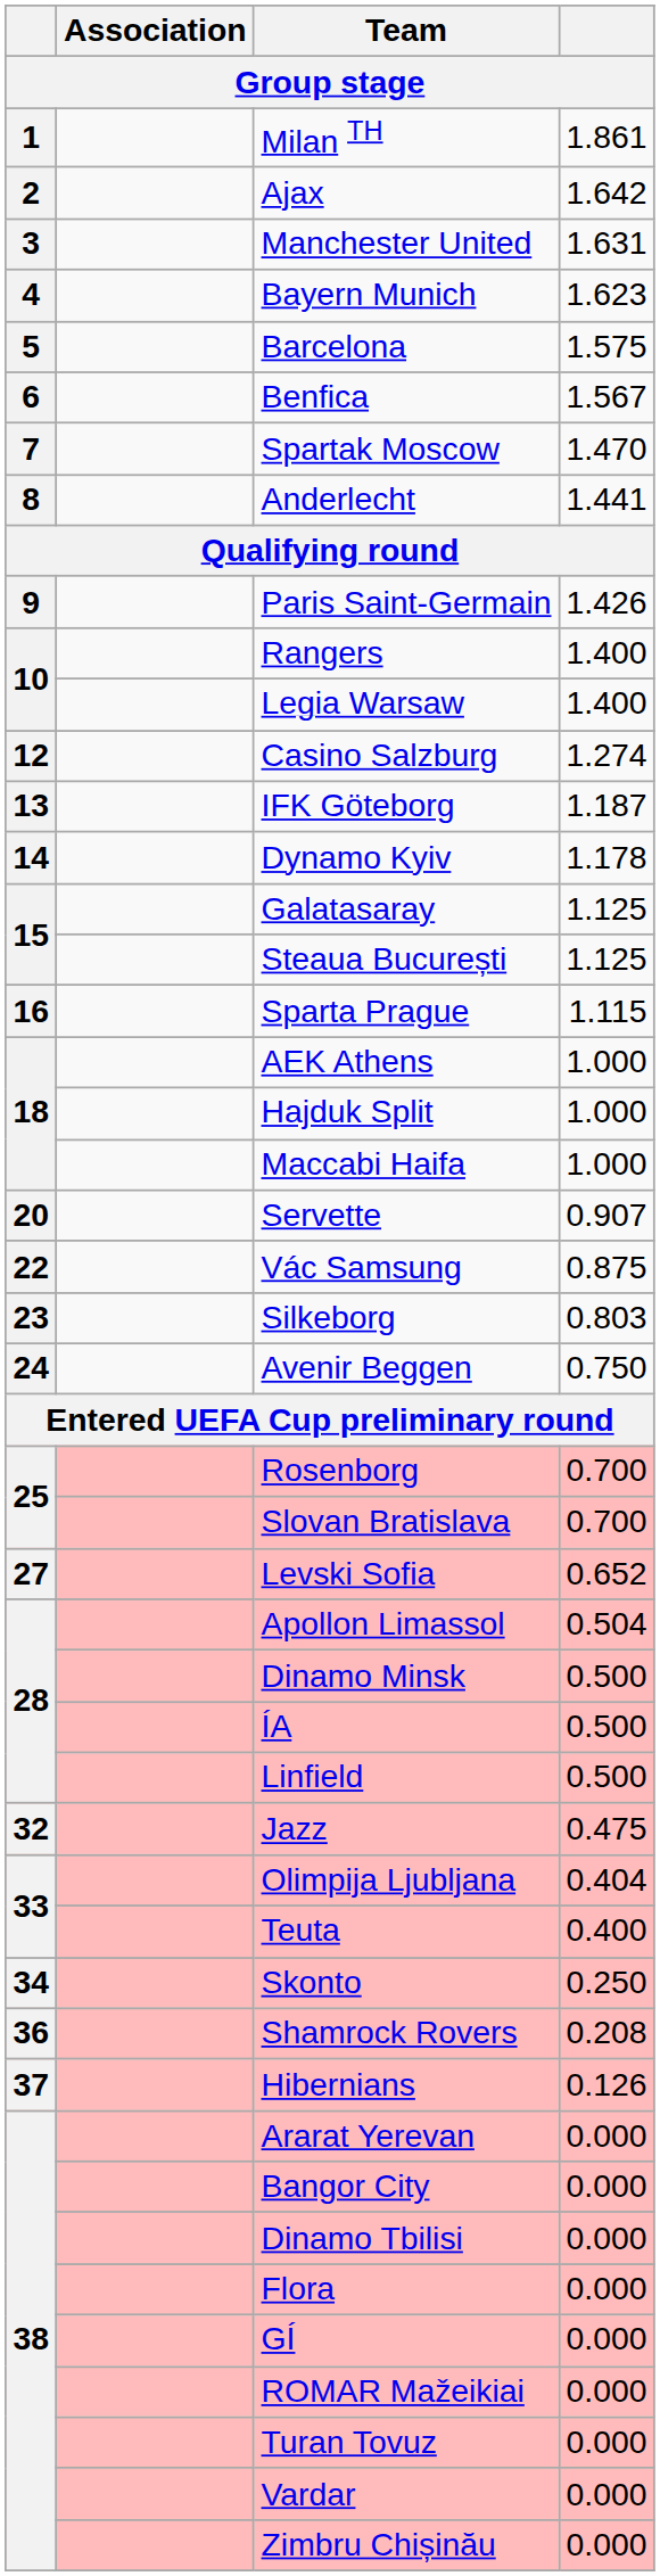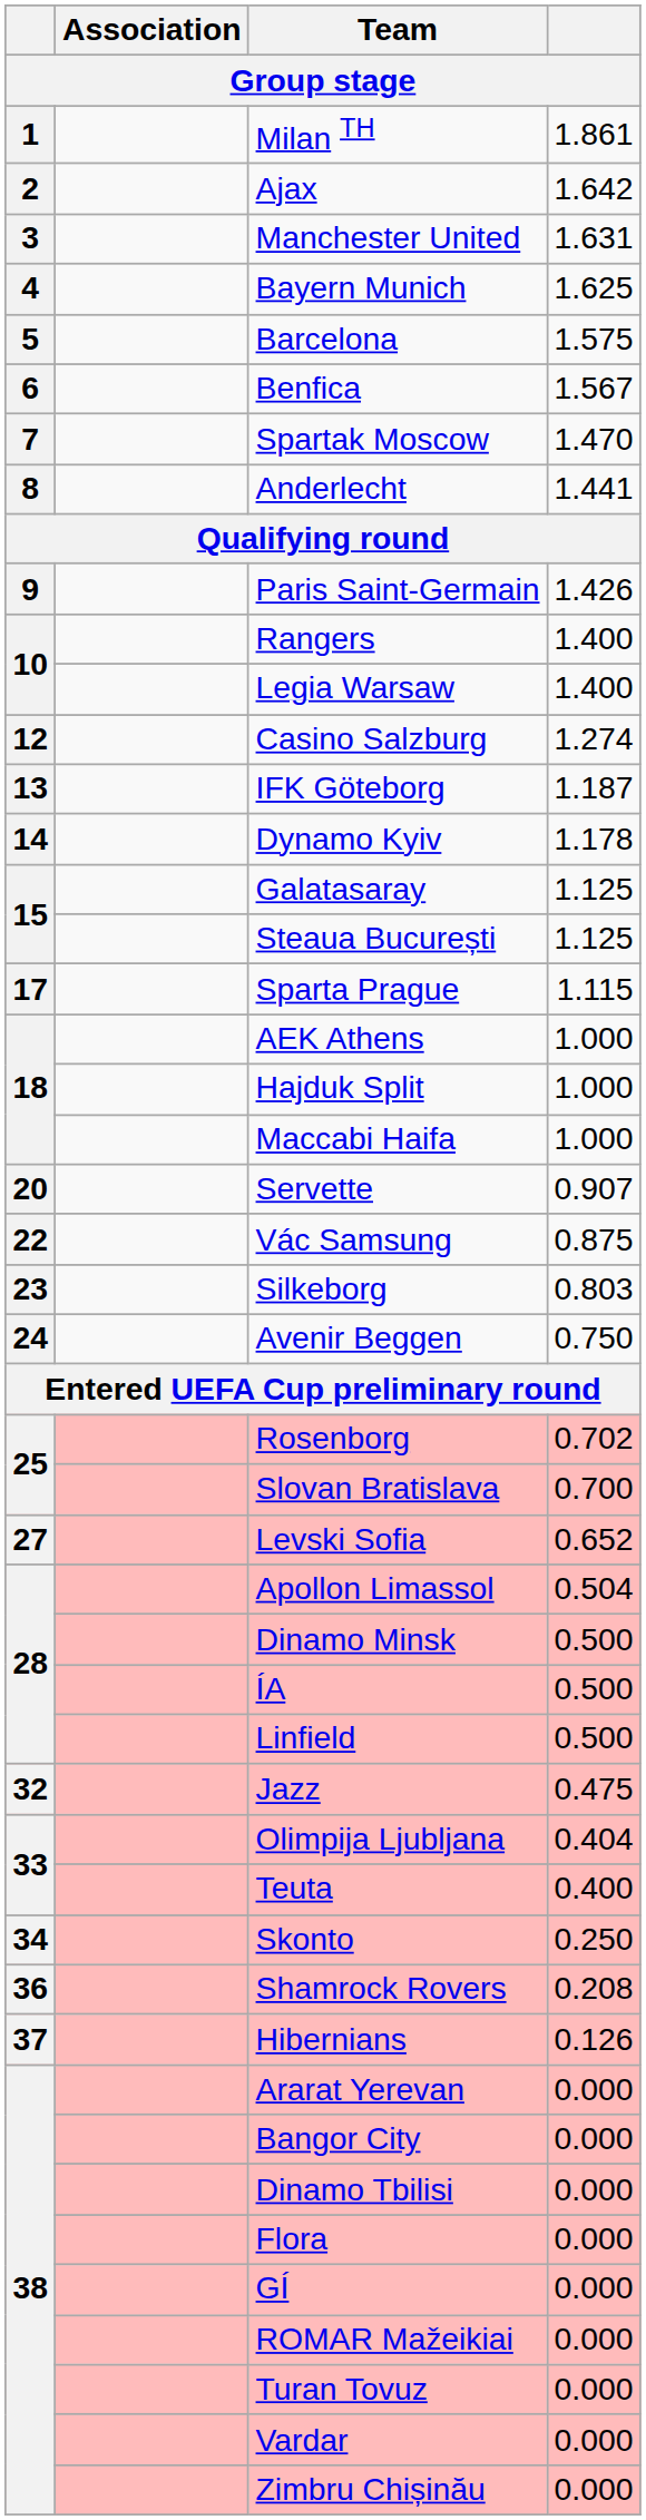 <table class="wikitable">
 <tr>
 <th></th>
 <th>Association</th>
 <th>Team</th>
 <th></th>
 </tr>
 <tr>
 <th colspan=4><a href='#'>Group stage</a></th>
 </tr>
 <tr>
 <th>1</th>
 <td></td>
 <td><a href='#'>Milan</a> <sup><a href='#'>TH</a></sup></td>
 <td align=right>1.861</td>
 </tr>
 <tr>
 <th>2</th>
 <td></td>
 <td><a href='#'>Ajax</a> </td>
 <td align=right>1.642</td>
 </tr>
 <tr>
 <th>3</th>
 <td></td>
 <td><a href='#'>Manchester United</a> </td>
 <td align=right>1.631</td>
 </tr>
 <tr>
 <th>4</th>
 <td></td>
 <td><a href='#'>Bayern Munich</a> </td>
-<td align=right>1.623</td>
+<td align=right>1.625</td>
 </tr>
 <tr>
 <th>5</th>
 <td></td>
 <td><a href='#'>Barcelona</a> </td>
 <td align=right>1.575</td>
 </tr>
 <tr>
 <th>6</th>
 <td></td>
 <td><a href='#'>Benfica</a> </td>
 <td align=right>1.567</td>
 </tr>
 <tr>
 <th>7</th>
 <td></td>
 <td><a href='#'>Spartak Moscow</a> </td>
 <td align=right>1.470</td>
 </tr>
 <tr>
 <th>8</th>
 <td></td>
 <td><a href='#'>Anderlecht</a> </td>
 <td align=right>1.441</td>
 </tr>
 <tr>
 <th colspan=4><a href='#'>Qualifying round</a></th>
 </tr>
 <tr>
 <th>9</th>
 <td></td>
 <td><a href='#'>Paris Saint-Germain</a> </td>
 <td align=right>1.426</td>
 </tr>
 <tr>
 <th rowspan=2>10</th>
 <td></td>
 <td><a href='#'>Rangers</a> </td>
 <td align=right>1.400</td>
 </tr>
 <tr>
 <td></td>
 <td><a href='#'>Legia Warsaw</a> </td>
 <td align=right>1.400</td>
 </tr>
 <tr>
 <th>12</th>
 <td></td>
 <td><a href='#'>Casino Salzburg</a> </td>
 <td align=right>1.274</td>
 </tr>
 <tr>
 <th>13</th>
 <td></td>
 <td><a href='#'>IFK Göteborg</a> </td>
 <td align=right>1.187</td>
 </tr>
 <tr>
 <th>14</th>
 <td></td>
 <td><a href='#'>Dynamo Kyiv</a> </td>
 <td align=right>1.178</td>
 </tr>
 <tr>
 <th rowspan=2>15</th>
 <td></td>
 <td><a href='#'>Galatasaray</a> </td>
 <td align=right>1.125</td>
 </tr>
 <tr>
 <td></td>
 <td><a href='#'>Steaua București</a> </td>
 <td align=right>1.125</td>
 </tr>
 <tr>
-<th>16</th>
+<th>17</th>
 <td></td>
 <td><a href='#'>Sparta Prague</a> </td>
 <td align=right>1.115</td>
 </tr>
 <tr>
 <th rowspan=3>18</th>
 <td></td>
 <td><a href='#'>AEK Athens</a> </td>
 <td align=right>1.000</td>
 </tr>
 <tr>
 <td></td>
 <td><a href='#'>Hajduk Split</a> </td>
 <td align=right>1.000</td>
 </tr>
 <tr>
 <td></td>
 <td><a href='#'>Maccabi Haifa</a> </td>
 <td align=right>1.000</td>
 </tr>
 <tr>
 <th>20</th>
 <td></td>
 <td><a href='#'>Servette</a> </td>
 <td align=right>0.907</td>
 </tr>
 <tr>
 <th>22</th>
 <td></td>
 <td><a href='#'>Vác Samsung</a> </td>
 <td align=right>0.875</td>
 </tr>
 <tr>
 <th>23</th>
 <td></td>
 <td><a href='#'>Silkeborg</a> </td>
 <td align=right>0.803</td>
 </tr>
 <tr>
 <th>24</th>
 <td></td>
 <td><a href='#'>Avenir Beggen</a> </td>
 <td align=right>0.750</td>
 </tr>
 <tr>
 <th colspan=4>Entered <a href='#'>UEFA Cup preliminary round</a></th>
 </tr>
 <tr bgcolor=#FFBBBB>
 <th rowspan=2>25</th>
 <td></td>
 <td><a href='#'>Rosenborg</a> </td>
-<td align=right>0.700</td>
+<td align=right>0.702</td>
 </tr>
 <tr bgcolor=#FFBBBB>
 <td></td>
 <td><a href='#'>Slovan Bratislava</a> </td>
 <td align=right>0.700</td>
 </tr>
 <tr bgcolor=#FFBBBB>
 <th>27</th>
 <td></td>
 <td><a href='#'>Levski Sofia</a> </td>
 <td align=right>0.652</td>
 </tr>
 <tr bgcolor=#FFBBBB>
 <th rowspan=4>28</th>
 <td></td>
 <td><a href='#'>Apollon Limassol</a> </td>
 <td align=right>0.504</td>
 </tr>
 <tr bgcolor=#FFBBBB>
 <td></td>
 <td><a href='#'>Dinamo Minsk</a> </td>
 <td align=right>0.500</td>
 </tr>
 <tr bgcolor=#FFBBBB>
 <td></td>
 <td><a href='#'>ÍA</a> </td>
 <td align=right>0.500</td>
 </tr>
 <tr bgcolor=#FFBBBB>
 <td></td>
 <td><a href='#'>Linfield</a> </td>
 <td align=right>0.500</td>
 </tr>
 <tr bgcolor=#FFBBBB>
 <th>32</th>
 <td></td>
 <td><a href='#'>Jazz</a> </td>
 <td align=right>0.475</td>
 </tr>
 <tr bgcolor=#FFBBBB>
 <th rowspan=2>33</th>
 <td></td>
 <td><a href='#'>Olimpija Ljubljana</a> </td>
 <td align=right>0.404</td>
 </tr>
 <tr bgcolor=#FFBBBB>
 <td></td>
 <td><a href='#'>Teuta</a> </td>
 <td align=right>0.400</td>
 </tr>
 <tr bgcolor=#FFBBBB>
 <th>34</th>
 <td></td>
 <td><a href='#'>Skonto</a> </td>
 <td align=right>0.250</td>
 </tr>
 <tr bgcolor=#FFBBBB>
 <th>36</th>
 <td></td>
 <td><a href='#'>Shamrock Rovers</a> </td>
 <td align=right>0.208</td>
 </tr>
 <tr bgcolor=#FFBBBB>
 <th>37</th>
 <td></td>
 <td><a href='#'>Hibernians</a> </td>
 <td align=right>0.126</td>
 </tr>
 <tr bgcolor=#FFBBBB>
 <th rowspan=9>38</th>
 <td></td>
 <td><a href='#'>Ararat Yerevan</a> </td>
 <td align=right>0.000</td>
 </tr>
 <tr bgcolor=#FFBBBB>
 <td></td>
 <td><a href='#'>Bangor City</a> </td>
 <td align=right>0.000</td>
 </tr>
 <tr bgcolor=#FFBBBB>
 <td></td>
 <td><a href='#'>Dinamo Tbilisi</a> </td>
 <td align=right>0.000</td>
 </tr>
 <tr bgcolor=#FFBBBB>
 <td></td>
 <td><a href='#'>Flora</a> </td>
 <td align=right>0.000</td>
 </tr>
 <tr bgcolor=#FFBBBB>
 <td></td>
 <td><a href='#'>GÍ</a> </td>
 <td align=right>0.000</td>
 </tr>
 <tr bgcolor=#FFBBBB>
 <td></td>
 <td><a href='#'>ROMAR Mažeikiai</a> </td>
 <td align=right>0.000</td>
 </tr>
 <tr bgcolor=#FFBBBB>
 <td></td>
 <td><a href='#'>Turan Tovuz</a> </td>
 <td align=right>0.000</td>
 </tr>
 <tr bgcolor=#FFBBBB>
 <td></td>
 <td><a href='#'>Vardar</a> </td>
 <td align=right>0.000</td>
 </tr>
 <tr bgcolor=#FFBBBB>
 <td></td>
 <td><a href='#'>Zimbru Chișinău</a> </td>
 <td align=right>0.000</td>
 </tr>
 </table>
